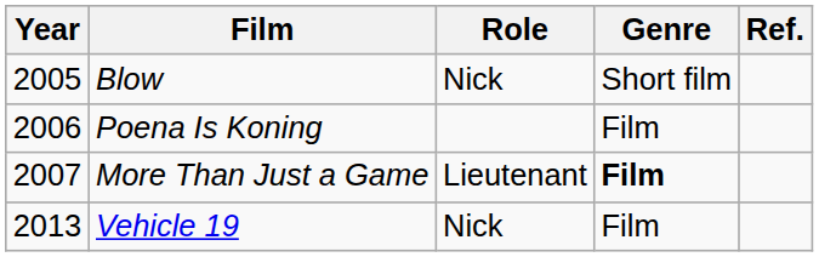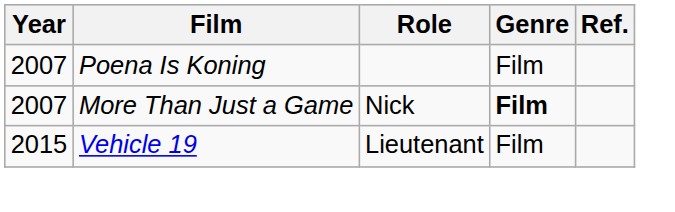 <table class="wikitable">
 <tr>
 <th>Year</th>
 <th>Film</th>
 <th>Role</th>
 <th>Genre</th>
 <th>Ref.</th>
 </tr>
 <tr>
-<td>2005</td>
-<td><em>Blow</em></td>
-<td>Nick</td>
-<td>Short film</td>
-<td></td>
-</tr>
-<tr>
-<td>2006</td>
+<td>2007</td>
 <td><em>Poena Is Koning</em></td>
 <td></td>
 <td>Film</td>
 <td></td>
 </tr>
 <tr>
 <td>2007</td>
 <td><em>More Than Just a Game</em></td>
-<td>Lieutenant</td>
+<td>Nick</td>
 <td><strong>Film</strong></td>
 <td></td>
 </tr>
 <tr>
-<td>2013</td>
+<td>2015</td>
 <td><em><a href='#'>Vehicle 19</a></em></td>
-<td>Nick</td>
+<td>Lieutenant</td>
 <td>Film</td>
 <td></td>
 </tr>
 </table>
